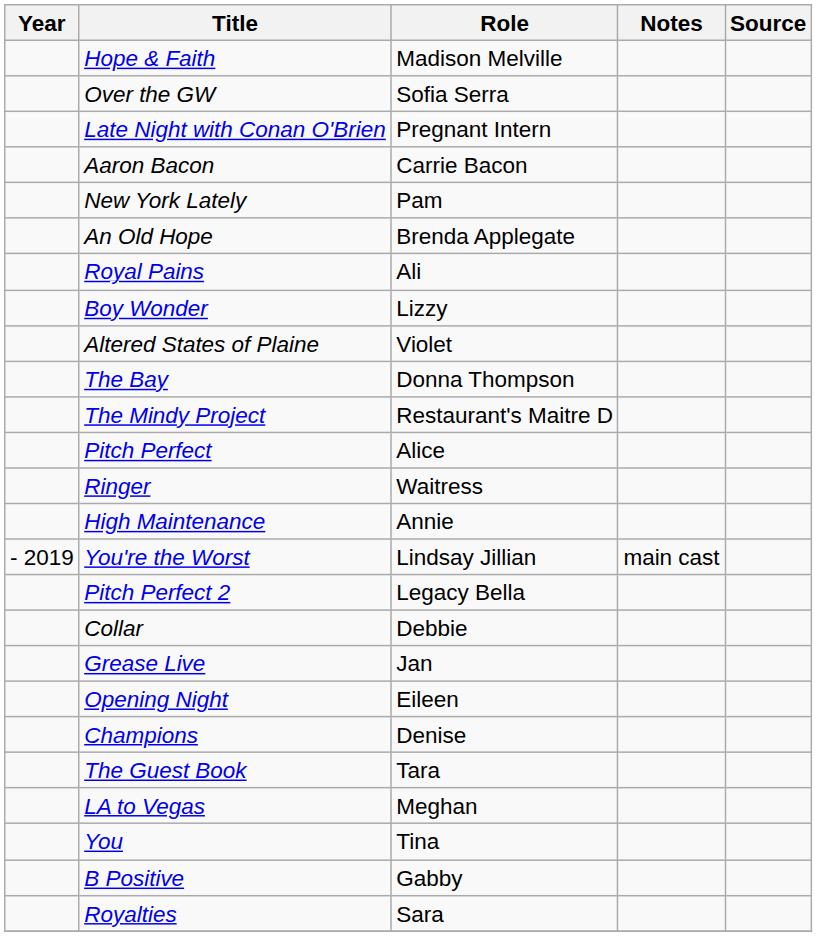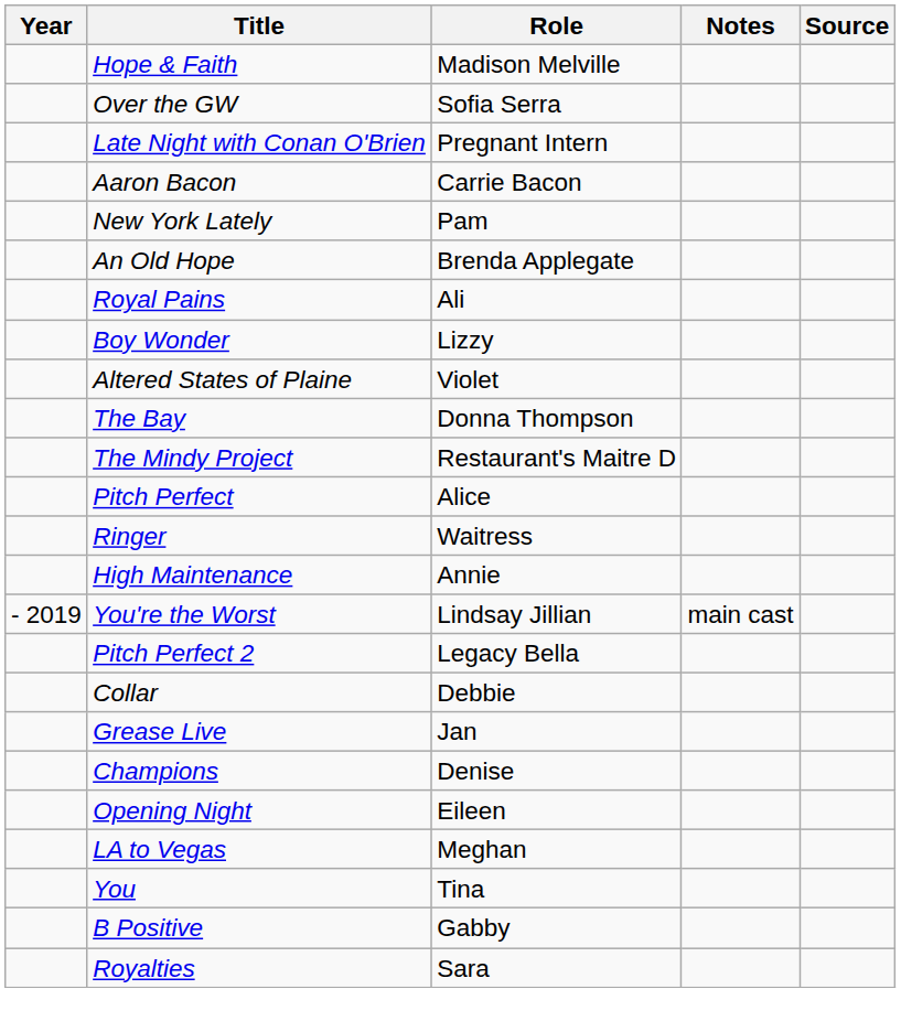 <table class="wikitable sortable plainrowheaders" style="width=95%; font-size: 95%;">
 <tr>
 <th>Year</th>
 <th>Title</th>
 <th>Role</th>
 <th class="unsortable">Notes</th>
 <th class="unsortable">Source</th>
 </tr>
 <tr>
 <td></td>
 <td><em><a href='#'>Hope & Faith</a></em></td>
 <td>Madison Melville</td>
 <td></td>
 <td></td>
 </tr>
 <tr>
 <td></td>
 <td><em>Over the GW</em></td>
 <td>Sofia Serra</td>
 <td></td>
 <td></td>
 </tr>
 <tr>
 <td></td>
 <td><em><a href='#'>Late Night with Conan O'Brien</a></em></td>
 <td>Pregnant Intern</td>
 <td></td>
 <td></td>
 </tr>
 <tr>
 <td></td>
 <td><em>Aaron Bacon</em></td>
 <td>Carrie Bacon</td>
 <td></td>
 <td></td>
 </tr>
 <tr>
 <td></td>
 <td><em>New York Lately</em></td>
 <td>Pam</td>
 <td></td>
 <td></td>
 </tr>
 <tr>
 <td></td>
 <td><em>An Old Hope</em></td>
 <td>Brenda Applegate</td>
 <td></td>
 <td></td>
 </tr>
 <tr>
 <td></td>
 <td><em><a href='#'>Royal Pains</a></em></td>
 <td>Ali</td>
 <td></td>
 <td></td>
 </tr>
 <tr>
 <td></td>
 <td><em><a href='#'>Boy Wonder</a></em></td>
 <td>Lizzy</td>
 <td></td>
 <td></td>
 </tr>
 <tr>
 <td></td>
 <td><em>Altered States of Plaine</em></td>
 <td>Violet</td>
 <td></td>
 <td></td>
 </tr>
 <tr>
 <td></td>
 <td><em><a href='#'>The Bay</a></em></td>
 <td>Donna Thompson</td>
 <td></td>
 <td></td>
 </tr>
 <tr>
 <td></td>
 <td><em><a href='#'>The Mindy Project</a></em></td>
 <td>Restaurant's Maitre D</td>
 <td></td>
 <td></td>
 </tr>
 <tr>
 <td></td>
 <td><em><a href='#'>Pitch Perfect</a></em></td>
 <td>Alice</td>
 <td></td>
 <td></td>
 </tr>
 <tr>
 <td></td>
 <td><em><a href='#'>Ringer</a></em></td>
 <td>Waitress</td>
 <td></td>
 <td></td>
 </tr>
 <tr>
 <td></td>
 <td><em><a href='#'>High Maintenance</a></em></td>
 <td>Annie</td>
 <td></td>
 <td></td>
 </tr>
 <tr>
 <td> - 2019</td>
 <td><em><a href='#'>You're the Worst</a></em></td>
 <td>Lindsay Jillian</td>
 <td>main cast</td>
 <td></td>
 </tr>
 <tr>
 <td></td>
 <td><em><a href='#'>Pitch Perfect 2</a></em></td>
 <td>Legacy Bella</td>
 <td></td>
 <td></td>
 </tr>
 <tr>
 <td></td>
 <td><em>Collar</em></td>
 <td>Debbie</td>
 <td></td>
 <td></td>
 </tr>
 <tr>
 <td></td>
 <td><em><a href='#'>Grease Live</a></em></td>
 <td>Jan</td>
 <td></td>
 <td></td>
 </tr>
 <tr>
 <td></td>
-<td><em><a href='#'>Opening Night</a></em></td>
-<td>Eileen</td>
-<td></td>
-<td></td>
-</tr>
-<tr>
-<td></td>
 <td><em><a href='#'>Champions</a></em></td>
 <td>Denise</td>
 <td></td>
 <td></td>
 </tr>
 <tr>
 <td></td>
-<td><em><a href='#'>The Guest Book</a></em></td>
-<td>Tara</td>
+<td><em><a href='#'>Opening Night</a></em></td>
+<td>Eileen</td>
 <td></td>
 <td></td>
 </tr>
 <tr>
 <td></td>
 <td><em><a href='#'>LA to Vegas</a></em></td>
 <td>Meghan</td>
 <td></td>
 <td></td>
 </tr>
 <tr>
 <td></td>
 <td><em><a href='#'>You</a></em></td>
 <td>Tina</td>
 <td></td>
 <td></td>
 </tr>
 <tr>
 <td></td>
 <td><em><a href='#'>B Positive</a></em></td>
 <td>Gabby</td>
 <td></td>
 <td></td>
 </tr>
 <tr>
 <td></td>
 <td><em><a href='#'>Royalties</a></em></td>
 <td>Sara</td>
 <td></td>
 <td></td>
 </tr>
 <tr>
 </tr>
 </table>
